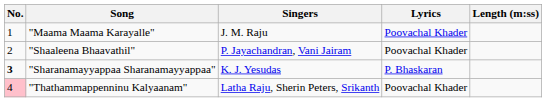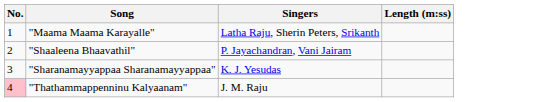 <table class="wikitable" style="font-size:95%;">
 <tr>
 <th>No.</th>
 <th>Song</th>
 <th>Singers</th>
-<th>Lyrics</th>
 <th>Length (m:ss)</th>
 </tr>
 <tr>
 <td>1</td>
 <td>"Maama Maama Karayalle"</td>
-<td>J. M. Raju</td>
-<td><a href='#'>Poovachal Khader</a></td>
+<td><a href='#'>Latha Raju</a>, Sherin Peters, <a href='#'>Srikanth</a></td>
 <td></td>
 </tr>
 <tr>
 <td>2</td>
 <td>"Shaaleena Bhaavathil"</td>
 <td><a href='#'>P. Jayachandran</a>, <a href='#'>Vani Jairam</a></td>
-<td>Poovachal Khader</td>
 <td></td>
 </tr>
 <tr>
-<td><strong>3</strong></td>
+<td>3</td>
 <td>"Sharanamayyappaa Sharanamayyappaa"</td>
 <td><a href='#'>K. J. Yesudas</a></td>
-<td><a href='#'>P. Bhaskaran</a></td>
 <td></td>
 </tr>
 <tr>
 <td style="background: pink;">4</td>
 <td>"Thathammappenninu Kalyaanam"</td>
-<td><a href='#'>Latha Raju</a>, Sherin Peters, <a href='#'>Srikanth</a></td>
-<td>Poovachal Khader</td>
+<td>J. M. Raju</td>
 <td></td>
 </tr>
 </table>
